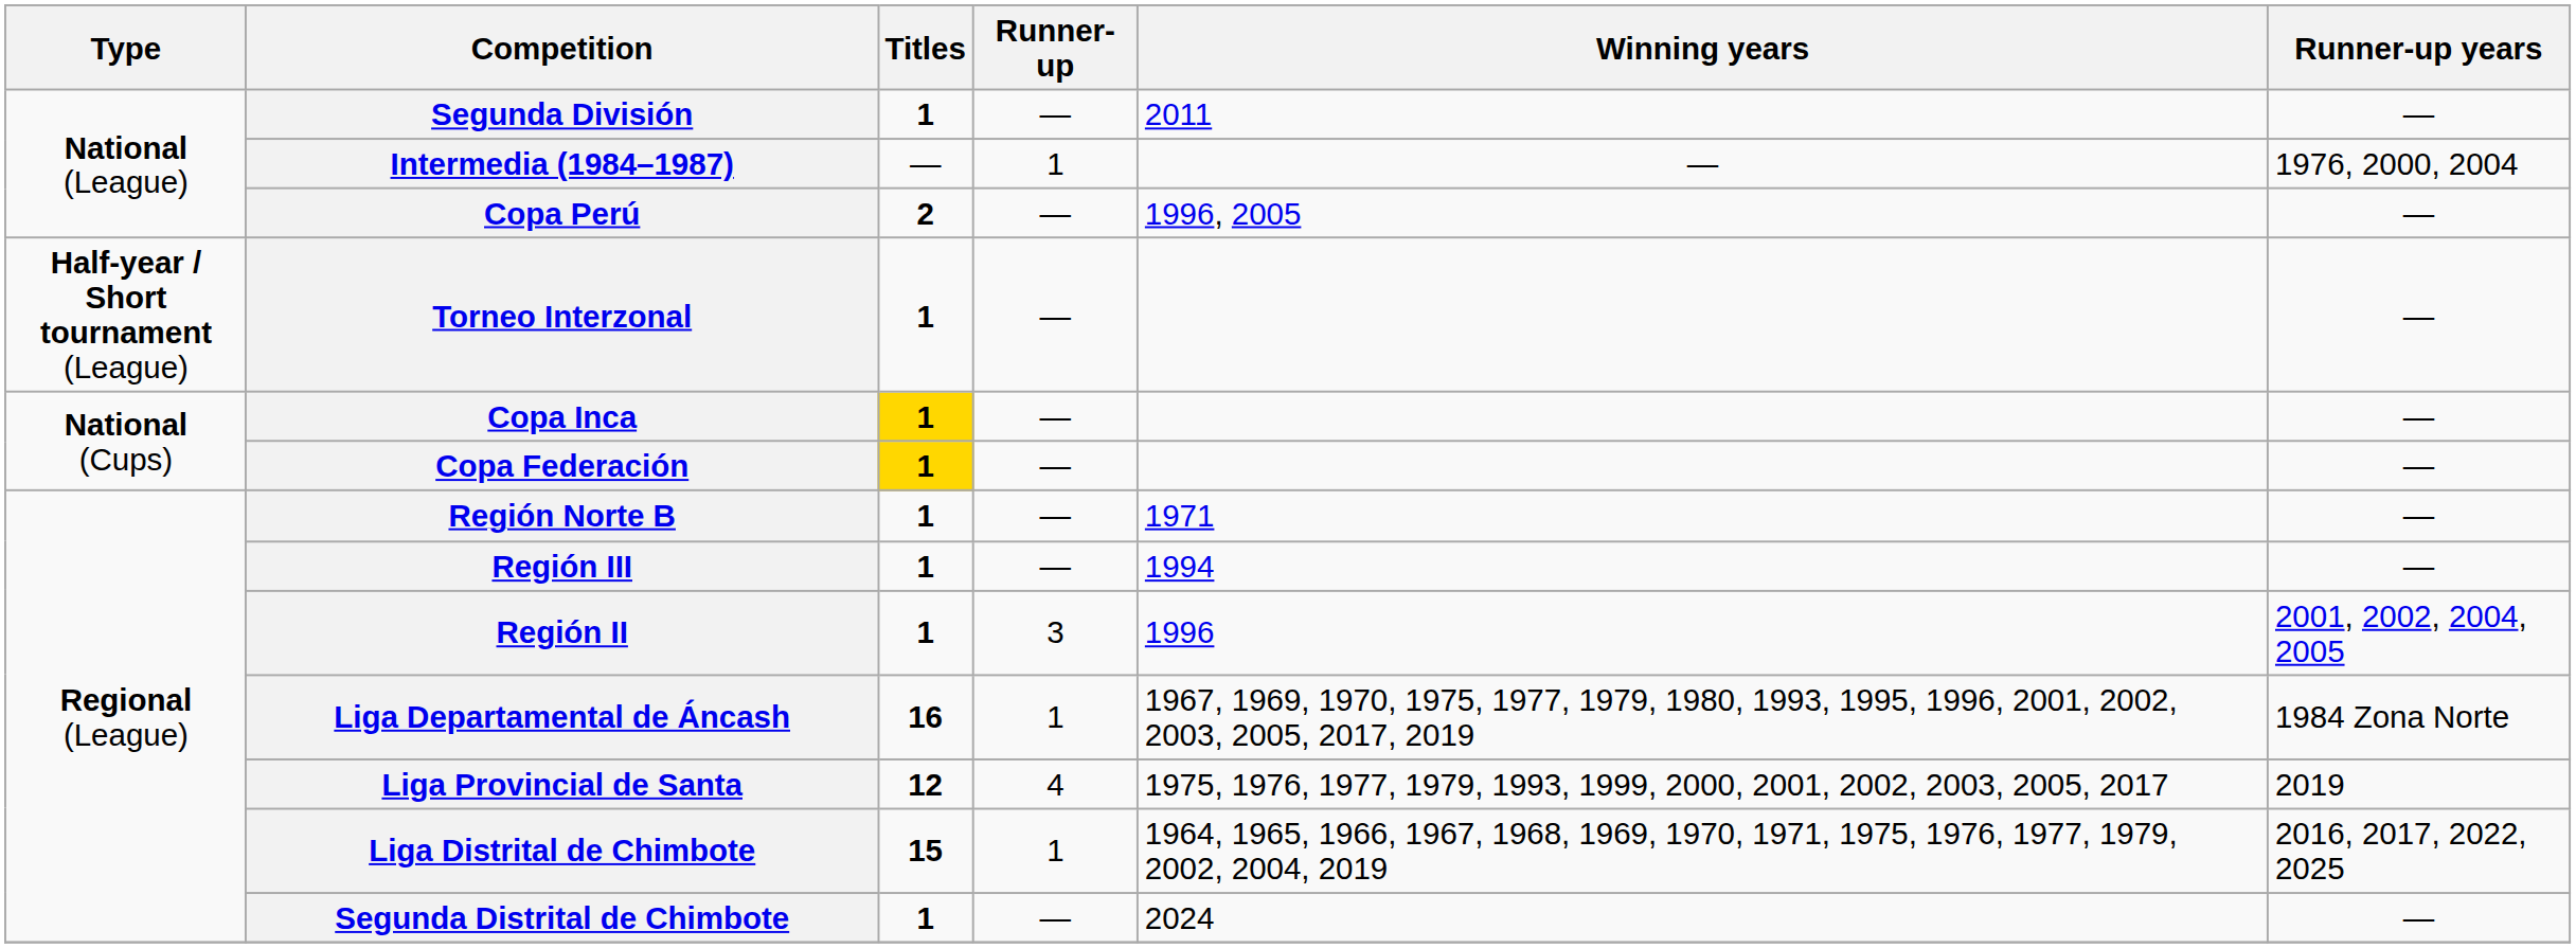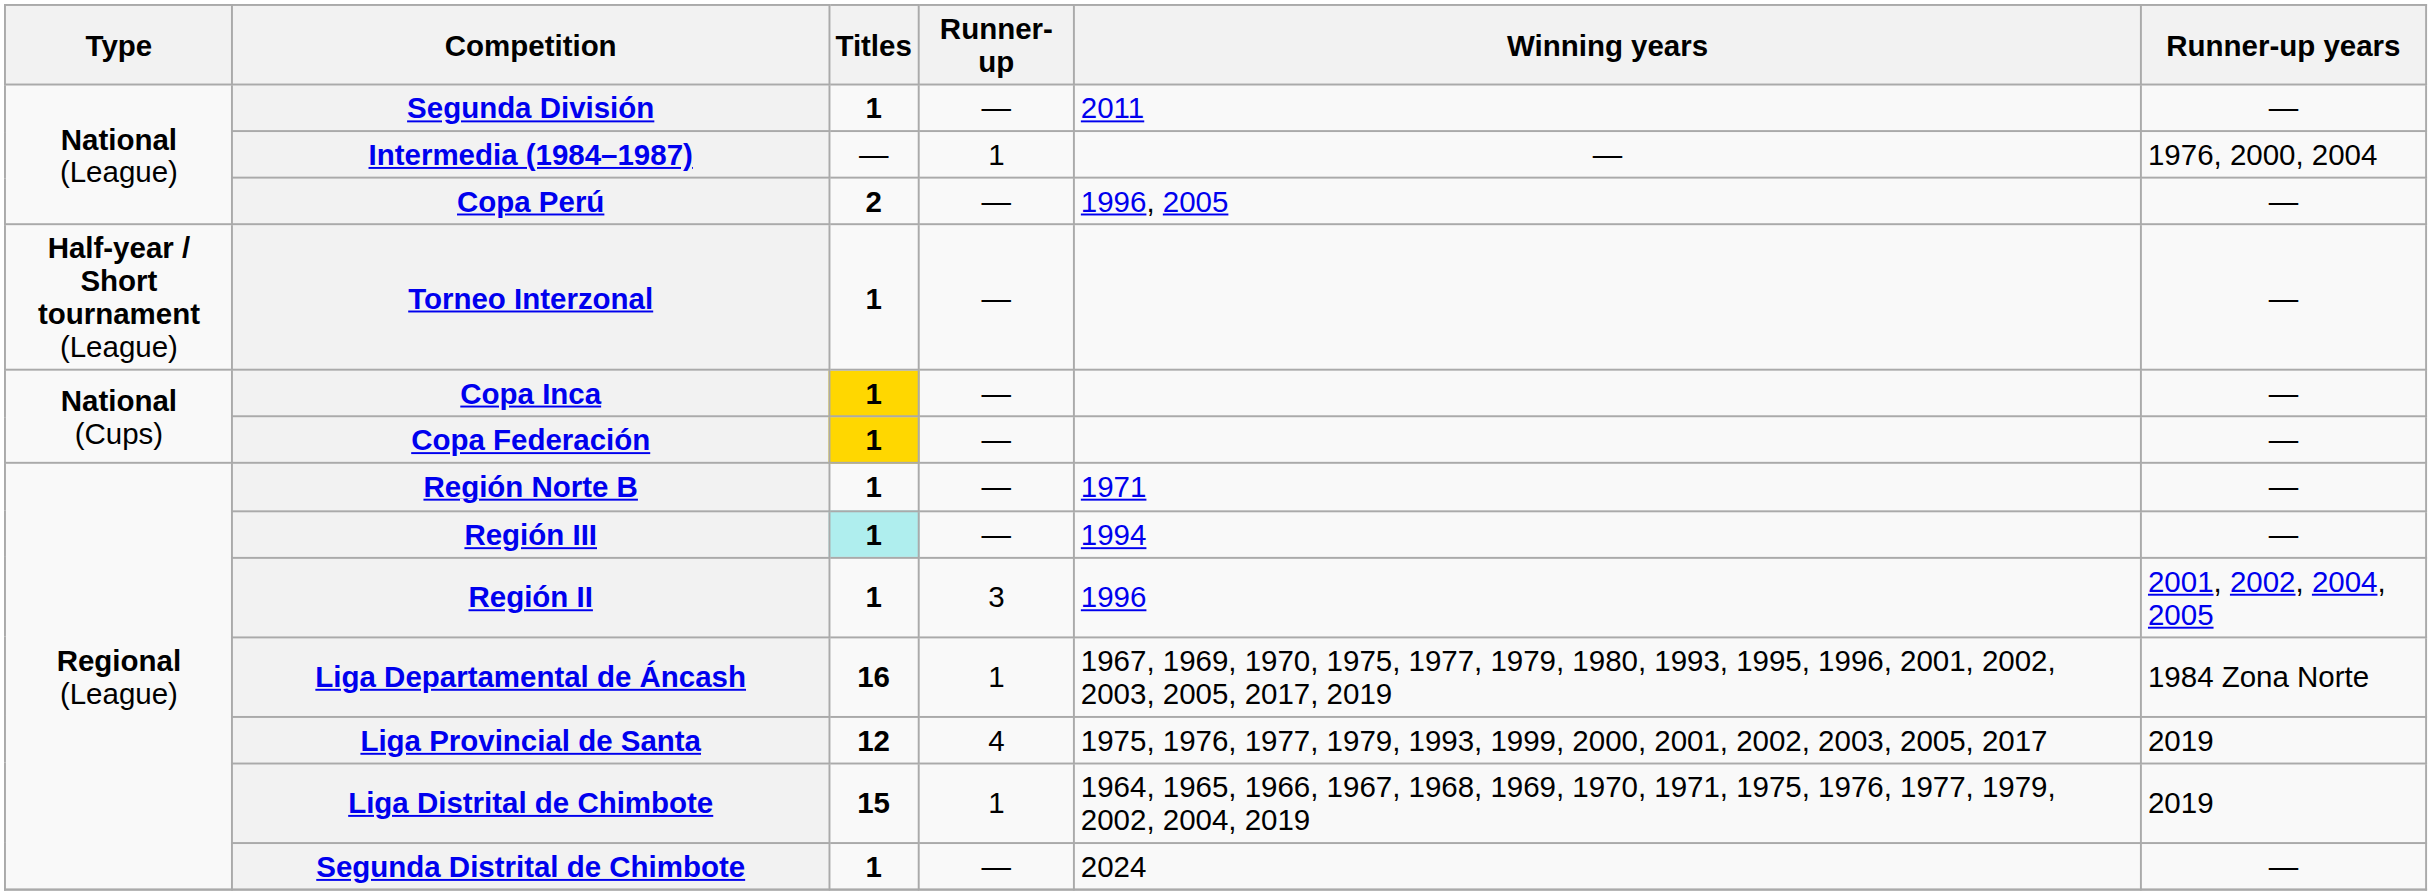 <table class="wikitable plainrowheaders" style="font-size:95%; text-align:center;">
 <tr>
 <th>Type</th>
 <th width=300px>Competition</th>
 <th>Titles</th>
 <th>Runner-up</th>
 <th>Winning years</th>
 <th>Runner-up years</th>
 </tr>
 <tr>
 <td rowspan=3><strong>National</strong><br>(League)</td>
 <th scope=col><a href='#'>Segunda División</a></th>
 <td><strong>1</strong></td>
 <td style="text-align:center;">—</td>
 <td align="left"><a href='#'>2011</a></td>
 <td style="text-align:center;">—</td>
 </tr>
 <tr>
 <th scope=col><a href='#'>Intermedia (1984–1987)</a></th>
 <td style="text-align:center;">—</td>
 <td>1</td>
 <td style="text-align:center;">—</td>
 <td align="left">1976, 2000, 2004</td>
 </tr>
 <tr>
 <th scope=col><a href='#'>Copa Perú</a></th>
 <td><strong>2</strong></td>
 <td style="text-align:center;">—</td>
 <td align="left"><a href='#'>1996</a>, <a href='#'>2005</a></td>
 <td style="text-align:center;">—</td>
 </tr>
 <tr>
 <td rowspan=1><strong>Half-year / Short<br>tournament</strong><br>(League)</td>
 <th scope=col><a href='#'>Torneo Interzonal</a></th>
 <td><strong>1</strong></td>
 <td style="text-align:center;">—</td>
 <td></td>
 <td style="text-align:center;">—</td>
 </tr>
 <tr>
 <td rowspan="2"><strong>National</strong><br>(Cups)</td>
 <th scope="col"><a href='#'>Copa Inca</a></th>
 <td bgcolor="gold"><strong>1</strong></td>
 <td style="text-align:center;">—</td>
 <td></td>
 <td style="text-align:center;">—</td>
 </tr>
 <tr>
 <th scope="col"><a href='#'>Copa Federación</a></th>
 <td bgcolor="gold"><strong>1</strong></td>
 <td style="text-align:center;">—</td>
 <td></td>
 <td style="text-align:center;">—</td>
 </tr>
 <tr>
 <td rowspan=7><strong>Regional</strong><br>(League)</td>
 <th scope=col><a href='#'>Región Norte B</a></th>
 <td><strong>1</strong></td>
 <td style="text-align:center;">—</td>
 <td align="left"><a href='#'>1971</a></td>
 <td style="text-align:center;">—</td>
 </tr>
 <tr>
 <th scope=col><a href='#'>Región III</a></th>
-<td><strong>1</strong></td>
+<td style="background: paleturquoise;"><strong>1</strong></td>
 <td style="text-align:center;">—</td>
 <td align="left"><a href='#'>1994</a></td>
 <td style="text-align:center;">—</td>
 </tr>
 <tr>
 <th scope=col><a href='#'>Región II</a></th>
 <td><strong>1</strong></td>
 <td>3</td>
 <td align="left"><a href='#'>1996</a></td>
 <td align="left"><a href='#'>2001</a>, <a href='#'>2002</a>, <a href='#'>2004</a>, <a href='#'>2005</a></td>
 </tr>
 <tr>
 <th scope=col><a href='#'>Liga Departamental de Áncash</a></th>
 <td><strong>16</strong></td>
 <td>1</td>
 <td align="left">1967, 1969, 1970, 1975, 1977, 1979, 1980, 1993, 1995, 1996, 2001, 2002, 2003, 2005, 2017, 2019</td>
 <td align="left">1984 Zona Norte</td>
 </tr>
 <tr>
 <th scope=col><a href='#'>Liga Provincial de Santa</a></th>
 <td><strong>12</strong></td>
 <td>4</td>
 <td align="left">1975, 1976, 1977, 1979, 1993, 1999, 2000, 2001, 2002, 2003, 2005, 2017</td>
 <td align="left">2019</td>
 </tr>
 <tr>
 <th scope=col><a href='#'>Liga Distrital de Chimbote</a></th>
 <td><strong>15</strong></td>
 <td>1</td>
 <td align="left">1964, 1965, 1966, 1967, 1968, 1969, 1970, 1971, 1975, 1976, 1977, 1979, 2002, 2004, 2019</td>
-<td align="left">2016, 2017, 2022, 2025</td>
+<td align="left">2019</td>
 </tr>
 <tr>
 <th scope=col><a href='#'>Segunda Distrital de Chimbote</a></th>
 <td><strong>1</strong></td>
 <td style="text-align:center;">—</td>
 <td align="left">2024</td>
 <td style="text-align:center;">—</td>
 </tr>
 <tr>
 </tr>
 </table>
